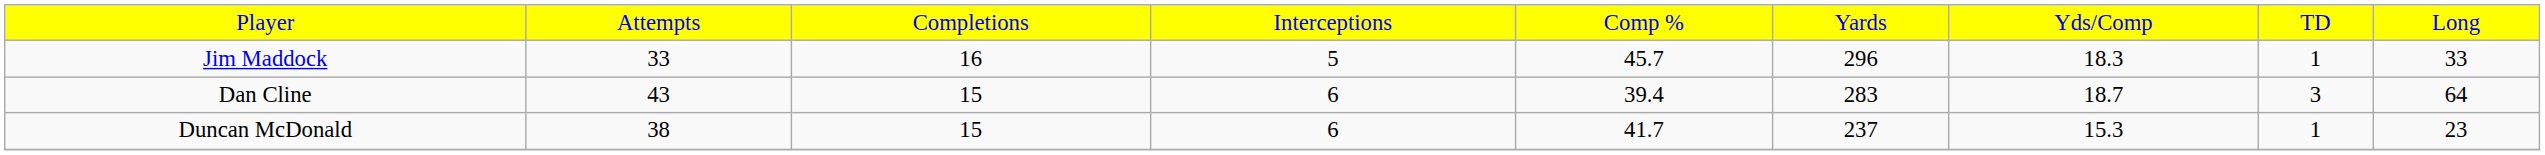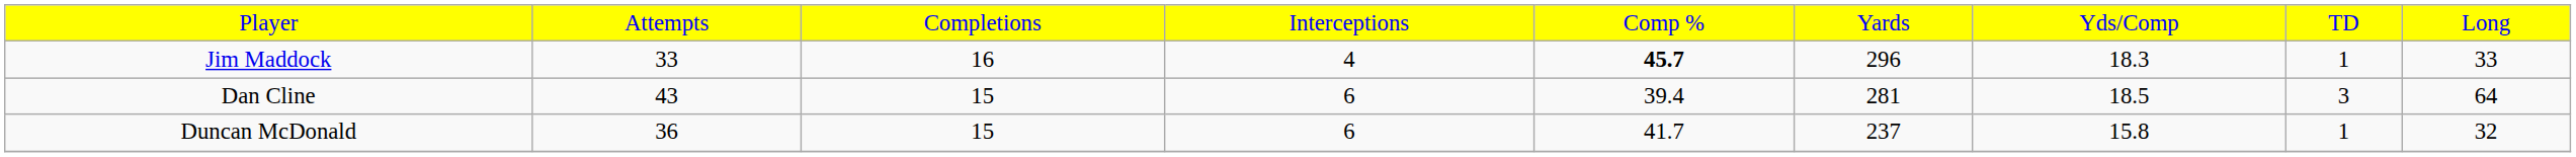 <table class="wikitable" width="90%">
 <tr align="center" style="background:yellow;color:blue;">
 <td>Player</td>
 <td>Attempts</td>
 <td>Completions</td>
 <td>Interceptions</td>
 <td>Comp %</td>
 <td>Yards</td>
 <td>Yds/Comp</td>
 <td>TD</td>
 <td>Long</td>
 </tr>
 <tr align="center" bgcolor="">
 <td><a href='#'>Jim Maddock</a></td>
 <td>33</td>
 <td>16</td>
-<td>5</td>
-<td>45.7</td>
+<td>4</td>
+<td><strong>45.7</strong></td>
 <td>296</td>
 <td>18.3</td>
 <td>1</td>
 <td>33</td>
 </tr>
 <tr align="center" bgcolor="">
 <td>Dan Cline</td>
 <td>43</td>
 <td>15</td>
 <td>6</td>
 <td>39.4</td>
-<td>283</td>
-<td>18.7</td>
+<td>281</td>
+<td>18.5</td>
 <td>3</td>
 <td>64</td>
 </tr>
 <tr align="center" bgcolor="">
 <td>Duncan McDonald</td>
-<td>38</td>
+<td>36</td>
 <td>15</td>
 <td>6</td>
 <td>41.7</td>
 <td>237</td>
-<td>15.3</td>
+<td>15.8</td>
 <td>1</td>
-<td>23</td>
+<td>32</td>
 </tr>
 <tr>
 </tr>
 </table>
